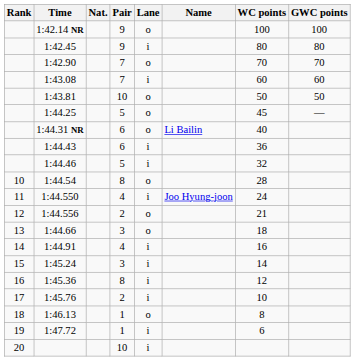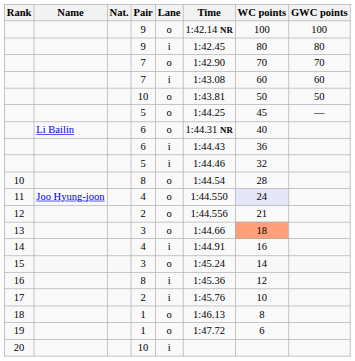 <table class="wikitable sortable" style="text-align:center">
 <tr>
 <th>Rank</th>
-<th>Time</th>
+<th>Name</th>
 <th>Nat.</th>
 <th>Pair</th>
 <th>Lane</th>
-<th>Name</th>
+<th>Time</th>
 <th>WC points</th>
 <th>GWC points</th>
 </tr>
 <tr>
 <td></td>
-<td>1:42.14 <small><strong>NR</strong></small></td>
+<td align=left></td>
 <td></td>
 <td>9</td>
 <td>o</td>
-<td align=left></td>
+<td>1:42.14 <small><strong>NR</strong></small></td>
 <td>100</td>
 <td>100</td>
 </tr>
 <tr>
 <td></td>
-<td>1:42.45</td>
+<td align=left></td>
 <td></td>
 <td>9</td>
 <td>i</td>
-<td align=left></td>
+<td>1:42.45</td>
 <td>80</td>
 <td>80</td>
 </tr>
 <tr>
 <td></td>
-<td>1:42.90</td>
+<td align=left></td>
 <td></td>
 <td>7</td>
 <td>o</td>
-<td align=left></td>
+<td>1:42.90</td>
 <td>70</td>
 <td>70</td>
 </tr>
 <tr>
 <td></td>
-<td>1:43.08</td>
+<td align=left></td>
 <td></td>
 <td>7</td>
 <td>i</td>
-<td align=left></td>
+<td>1:43.08</td>
 <td>60</td>
 <td>60</td>
 </tr>
 <tr>
 <td></td>
-<td>1:43.81</td>
+<td align=left></td>
 <td></td>
 <td>10</td>
 <td>o</td>
-<td align=left></td>
+<td>1:43.81</td>
 <td>50</td>
 <td>50</td>
 </tr>
 <tr>
 <td></td>
-<td>1:44.25</td>
+<td align=left></td>
 <td></td>
 <td>5</td>
 <td>o</td>
-<td align=left></td>
+<td>1:44.25</td>
 <td>45</td>
 <td>—</td>
 </tr>
 <tr>
 <td></td>
-<td>1:44.31 <small><strong>NR</strong></small></td>
+<td align=left><a href='#'>Li Bailin</a></td>
 <td></td>
 <td>6</td>
 <td>o</td>
-<td align=left><a href='#'>Li Bailin</a></td>
+<td>1:44.31 <small><strong>NR</strong></small></td>
 <td>40</td>
 <td></td>
 </tr>
 <tr>
 <td></td>
-<td>1:44.43</td>
+<td align=left></td>
 <td></td>
 <td>6</td>
 <td>i</td>
-<td align=left></td>
+<td>1:44.43</td>
 <td>36</td>
 <td></td>
 </tr>
 <tr>
 <td></td>
-<td>1:44.46</td>
+<td align=left></td>
 <td></td>
 <td>5</td>
 <td>i</td>
-<td align=left></td>
+<td>1:44.46</td>
 <td>32</td>
 <td></td>
 </tr>
 <tr>
 <td>10</td>
-<td>1:44.54</td>
+<td align=left></td>
 <td></td>
 <td>8</td>
 <td>o</td>
-<td align=left></td>
+<td>1:44.54</td>
 <td>28</td>
 <td></td>
 </tr>
 <tr>
 <td>11</td>
-<td>1:44.550</td>
+<td align=left><a href='#'>Joo Hyung-joon</a></td>
 <td></td>
 <td>4</td>
-<td>i</td>
-<td align=left><a href='#'>Joo Hyung-joon</a></td>
-<td>24</td>
+<td>o</td>
+<td>1:44.550</td>
+<td style="background: lavender;">24</td>
 <td></td>
 </tr>
 <tr>
 <td>12</td>
-<td>1:44.556</td>
+<td align=left></td>
 <td></td>
 <td>2</td>
 <td>o</td>
-<td align=left></td>
+<td>1:44.556</td>
 <td>21</td>
 <td></td>
 </tr>
 <tr>
 <td>13</td>
-<td>1:44.66</td>
+<td align=left></td>
 <td></td>
 <td>3</td>
 <td>o</td>
-<td align=left></td>
-<td>18</td>
+<td>1:44.66</td>
+<td style="background: lightsalmon;">18</td>
 <td></td>
 </tr>
 <tr>
 <td>14</td>
-<td>1:44.91</td>
+<td align=left></td>
 <td></td>
 <td>4</td>
 <td>i</td>
-<td align=left></td>
+<td>1:44.91</td>
 <td>16</td>
 <td></td>
 </tr>
 <tr>
 <td>15</td>
-<td>1:45.24</td>
+<td align=left></td>
 <td></td>
 <td>3</td>
-<td>i</td>
-<td align=left></td>
+<td>o</td>
+<td>1:45.24</td>
 <td>14</td>
 <td></td>
 </tr>
 <tr>
 <td>16</td>
-<td>1:45.36</td>
+<td align=left></td>
 <td></td>
 <td>8</td>
 <td>i</td>
-<td align=left></td>
+<td>1:45.36</td>
 <td>12</td>
 <td></td>
 </tr>
 <tr>
 <td>17</td>
-<td>1:45.76</td>
+<td align=left></td>
 <td></td>
 <td>2</td>
 <td>i</td>
-<td align=left></td>
+<td>1:45.76</td>
 <td>10</td>
 <td></td>
 </tr>
 <tr>
 <td>18</td>
-<td>1:46.13</td>
+<td align=left></td>
 <td></td>
 <td>1</td>
 <td>o</td>
-<td align=left></td>
+<td>1:46.13</td>
 <td>8</td>
 <td></td>
 </tr>
 <tr>
 <td>19</td>
-<td>1:47.72</td>
+<td align=left></td>
 <td></td>
 <td>1</td>
-<td>i</td>
-<td align=left></td>
+<td>o</td>
+<td>1:47.72</td>
 <td>6</td>
 <td></td>
 </tr>
 <tr>
 <td>20</td>
-<td></td>
+<td align=left></td>
 <td></td>
 <td>10</td>
 <td>i</td>
-<td align=left></td>
+<td></td>
 <td></td>
 <td></td>
 </tr>
 </table>
